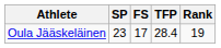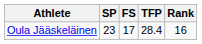 <table class="wikitable" border="1" style="font-size:90%">
 <tr>
 <th>Athlete</th>
 <th>SP</th>
 <th>FS</th>
 <th>TFP</th>
 <th>Rank</th>
 </tr>
 <tr align=center>
 <td align=left><a href='#'>Oula Jääskeläinen</a></td>
 <td>23</td>
 <td>17</td>
 <td>28.4</td>
-<td>19</td>
+<td>16</td>
 </tr>
 </table>
